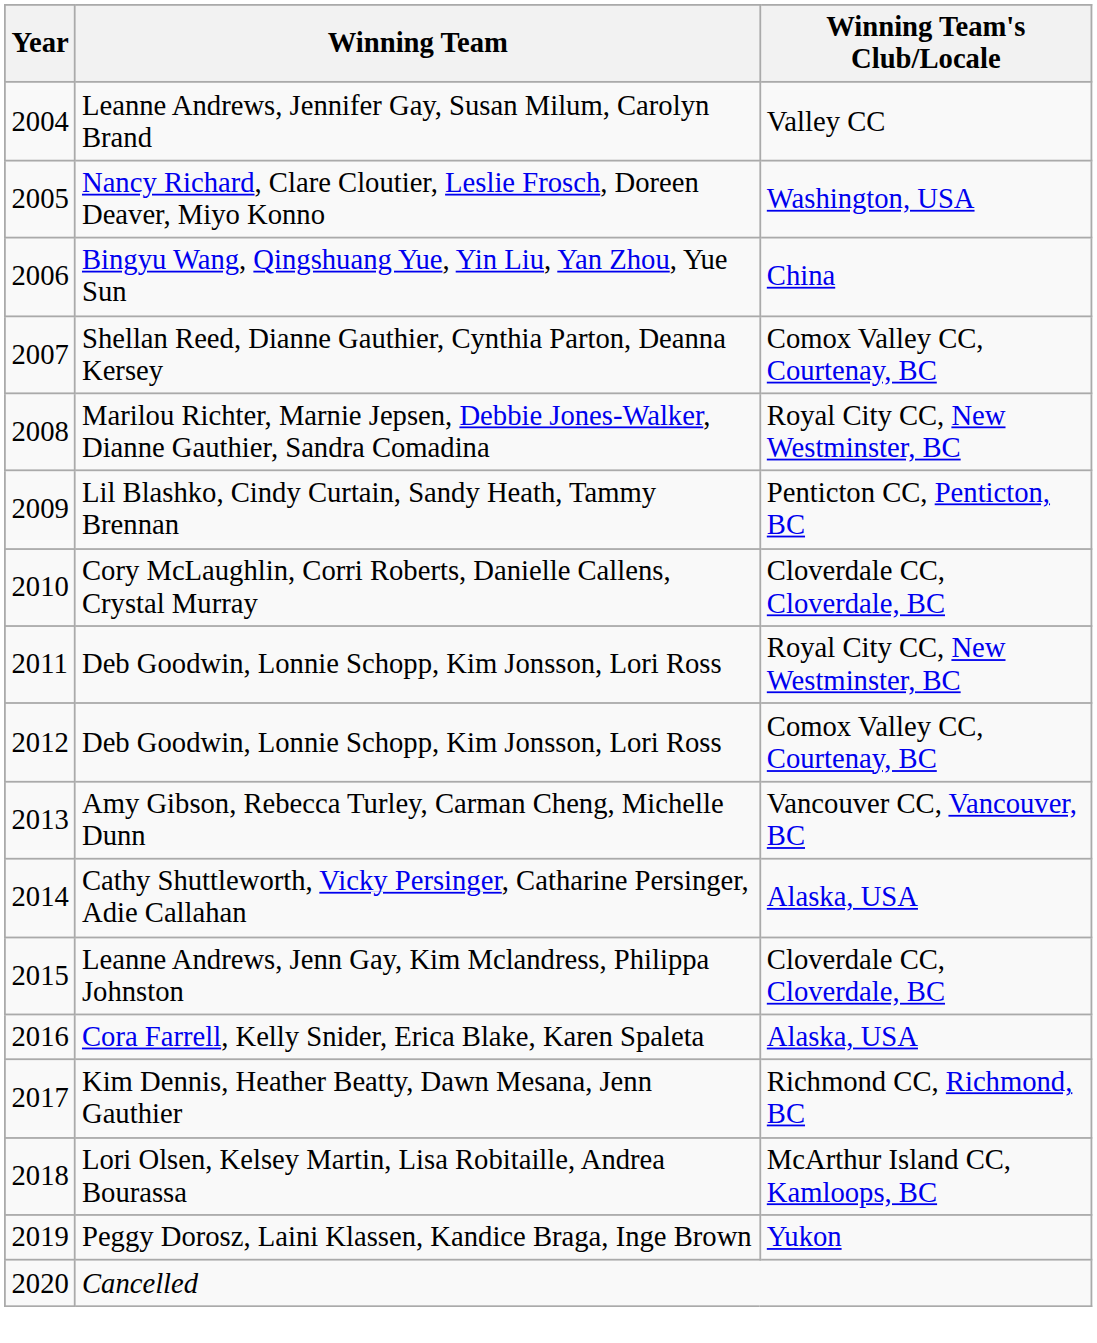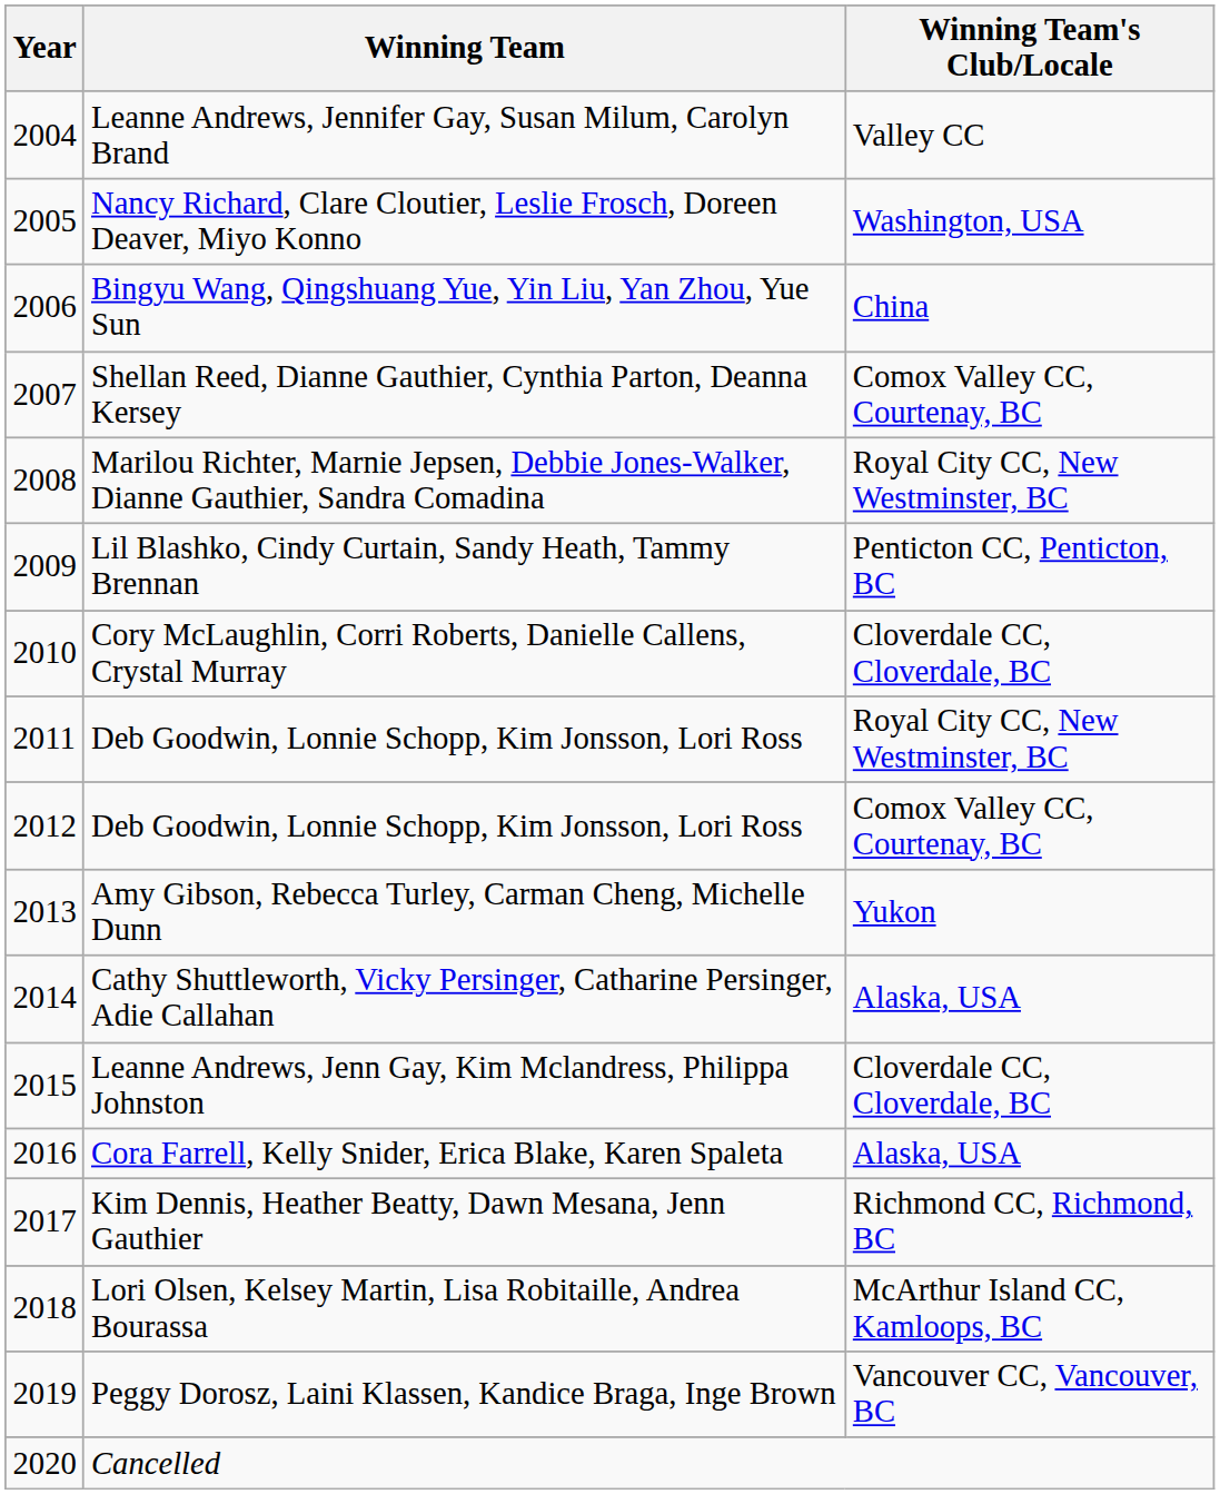 <table class="wikitable">
 <tr>
 <th>Year</th>
 <th>Winning Team</th>
 <th>Winning Team's Club/Locale</th>
 </tr>
 <tr>
 <td>2004</td>
 <td>Leanne Andrews, Jennifer Gay, Susan Milum, Carolyn Brand</td>
 <td>Valley CC</td>
 </tr>
 <tr>
 <td>2005</td>
 <td><a href='#'>Nancy Richard</a>, Clare Cloutier, <a href='#'>Leslie Frosch</a>, Doreen Deaver, Miyo Konno</td>
 <td><a href='#'>Washington, USA</a></td>
 </tr>
 <tr>
 <td>2006</td>
 <td><a href='#'>Bingyu Wang</a>, <a href='#'>Qingshuang Yue</a>, <a href='#'>Yin Liu</a>, <a href='#'>Yan Zhou</a>, Yue Sun</td>
 <td><a href='#'>China</a></td>
 </tr>
 <tr>
 <td>2007</td>
 <td>Shellan Reed, Dianne Gauthier, Cynthia Parton, Deanna Kersey</td>
 <td>Comox Valley CC, <a href='#'>Courtenay, BC</a></td>
 </tr>
 <tr>
 <td>2008</td>
 <td>Marilou Richter, Marnie Jepsen, <a href='#'>Debbie Jones-Walker</a>, Dianne Gauthier, Sandra Comadina</td>
 <td>Royal City CC, <a href='#'>New Westminster, BC</a></td>
 </tr>
 <tr>
 <td>2009</td>
 <td>Lil Blashko, Cindy Curtain, Sandy Heath, Tammy Brennan</td>
 <td>Penticton CC, <a href='#'>Penticton, BC</a></td>
 </tr>
 <tr>
 <td>2010</td>
 <td>Cory McLaughlin, Corri Roberts, Danielle Callens, Crystal Murray</td>
 <td>Cloverdale CC, <a href='#'>Cloverdale, BC</a></td>
 </tr>
 <tr>
 <td>2011</td>
 <td>Deb Goodwin, Lonnie Schopp, Kim Jonsson, Lori Ross</td>
 <td>Royal City CC, <a href='#'>New Westminster, BC</a></td>
 </tr>
 <tr>
 <td>2012</td>
 <td>Deb Goodwin, Lonnie Schopp, Kim Jonsson, Lori Ross</td>
 <td>Comox Valley CC, <a href='#'>Courtenay, BC</a></td>
 </tr>
 <tr>
 <td>2013</td>
 <td>Amy Gibson, Rebecca Turley, Carman Cheng, Michelle Dunn</td>
-<td>Vancouver CC, <a href='#'>Vancouver, BC</a></td>
+<td><a href='#'>Yukon</a></td>
 </tr>
 <tr>
 <td>2014</td>
 <td>Cathy Shuttleworth, <a href='#'>Vicky Persinger</a>, Catharine Persinger, Adie Callahan</td>
 <td><a href='#'>Alaska, USA</a></td>
 </tr>
 <tr>
 <td>2015</td>
 <td>Leanne Andrews, Jenn Gay, Kim Mclandress, Philippa Johnston</td>
 <td>Cloverdale CC, <a href='#'>Cloverdale, BC</a></td>
 </tr>
 <tr>
 <td>2016</td>
 <td><a href='#'>Cora Farrell</a>, Kelly Snider, Erica Blake, Karen Spaleta</td>
 <td><a href='#'>Alaska, USA</a></td>
 </tr>
 <tr>
 <td>2017</td>
 <td>Kim Dennis, Heather Beatty, Dawn Mesana, Jenn Gauthier</td>
 <td>Richmond CC, <a href='#'>Richmond, BC</a></td>
 </tr>
 <tr>
 <td>2018</td>
 <td>Lori Olsen, Kelsey Martin, Lisa Robitaille, Andrea Bourassa</td>
 <td>McArthur Island CC, <a href='#'>Kamloops, BC</a></td>
 </tr>
 <tr>
 <td>2019</td>
 <td>Peggy Dorosz, Laini Klassen, Kandice Braga, Inge Brown</td>
-<td><a href='#'>Yukon</a></td>
+<td>Vancouver CC, <a href='#'>Vancouver, BC</a></td>
 </tr>
 <tr>
 <td>2020</td>
 <td colspan="2"><em>Cancelled</em></td>
 </tr>
 </table>
